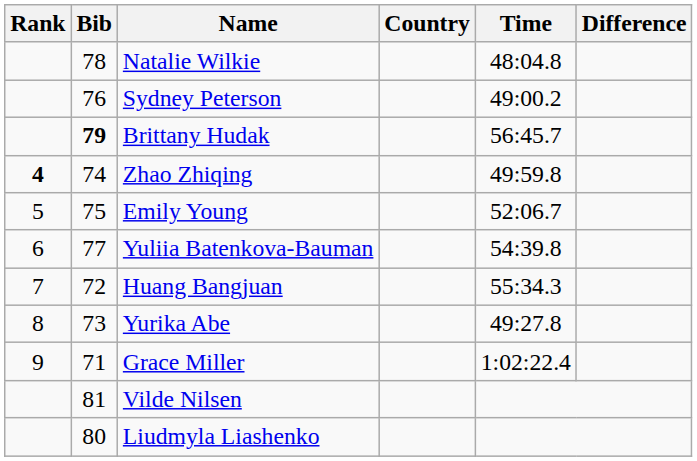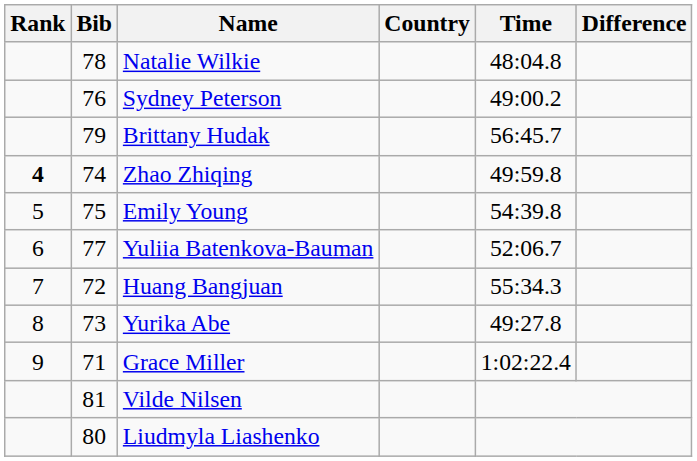 <table class="wikitable sortable" style="text-align:center">
 <tr>
 <th>Rank</th>
 <th>Bib</th>
 <th>Name</th>
 <th>Country</th>
 <th>Time</th>
 <th>Difference</th>
 </tr>
 <tr>
 <td></td>
 <td>78</td>
 <td align="left"><a href='#'>Natalie Wilkie</a></td>
 <td align="left"></td>
 <td>48:04.8</td>
 <td></td>
 </tr>
 <tr>
 <td></td>
 <td>76</td>
 <td align="left"><a href='#'>Sydney Peterson</a></td>
 <td align="left"></td>
 <td>49:00.2</td>
 <td></td>
 </tr>
 <tr>
 <td></td>
-<td><strong>79</strong></td>
+<td>79</td>
 <td align="left"><a href='#'>Brittany Hudak</a></td>
 <td align="left"></td>
 <td>56:45.7</td>
 <td></td>
 </tr>
 <tr>
 <td><strong>4</strong></td>
 <td>74</td>
 <td align="left"><a href='#'>Zhao Zhiqing</a></td>
 <td align="left"></td>
 <td>49:59.8</td>
 <td></td>
 </tr>
 <tr>
 <td>5</td>
 <td>75</td>
 <td align="left"><a href='#'>Emily Young</a></td>
 <td align="left"></td>
-<td>52:06.7</td>
+<td>54:39.8</td>
 <td></td>
 </tr>
 <tr>
 <td>6</td>
 <td>77</td>
 <td align="left"><a href='#'>Yuliia Batenkova-Bauman</a></td>
 <td align="left"></td>
-<td>54:39.8</td>
+<td>52:06.7</td>
 <td></td>
 </tr>
 <tr>
 <td>7</td>
 <td>72</td>
 <td align="left"><a href='#'>Huang Bangjuan</a></td>
 <td align="left"></td>
 <td>55:34.3</td>
 <td></td>
 </tr>
 <tr>
 <td>8</td>
 <td>73</td>
 <td align="left"><a href='#'>Yurika Abe</a></td>
 <td align="left"></td>
 <td>49:27.8</td>
 <td></td>
 </tr>
 <tr>
 <td>9</td>
 <td>71</td>
 <td align="left"><a href='#'>Grace Miller</a></td>
 <td align="left"></td>
 <td>1:02:22.4</td>
 <td></td>
 </tr>
 <tr>
 <td></td>
 <td>81</td>
 <td align="left"><a href='#'>Vilde Nilsen</a></td>
 <td align="left"></td>
 <td colspan=2></td>
 </tr>
 <tr>
 <td></td>
 <td>80</td>
 <td align="left"><a href='#'>Liudmyla Liashenko</a></td>
 <td align="left"></td>
 <td colspan=2></td>
 </tr>
 </table>
